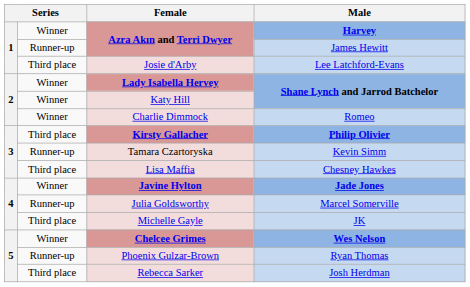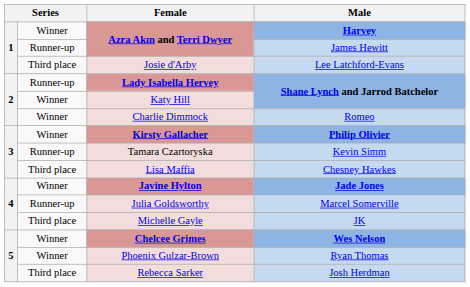 <table class="wikitable" style="text-align: center; width:50%; font-size:90%;">
 <tr>
 <th colspan="2">Series</th>
 <th>Female</th>
 <th>Male</th>
 </tr>
 <tr>
 <th rowspan="3">1</th>
 <td>Winner</td>
 <td rowspan="2" style="background:#d99795;"> <strong><a href='#'>Azra Akın</a> and <a href='#'>Terri Dwyer</a></strong></td>
 <td bgcolor=8DB4E3> <strong><a href='#'>Harvey</a></strong></td>
 </tr>
 <tr>
 <td style=white-space:nowrap>Runner-up</td>
 <td bgcolor=C5D9F1> <a href='#'>James Hewitt</a></td>
 </tr>
 <tr>
 <td style=white-space:nowrap>Third place</td>
 <td bgcolor=F2DDDC> <a href='#'>Josie d'Arby</a></td>
 <td bgcolor=C5D9F1> <a href='#'>Lee Latchford-Evans</a></td>
 </tr>
 <tr>
 <th rowspan="3">2</th>
-<td>Winner</td>
+<td>Runner-up</td>
 <td bgcolor=D99795> <strong><a href='#'>Lady Isabella Hervey</a></strong></td>
 <td rowspan="2" style="background:#8db4e3;"> <strong><a href='#'>Shane Lynch</a> and Jarrod Batchelor</strong></td>
 </tr>
 <tr>
 <td>Winner</td>
 <td bgcolor=F2DDDC> <a href='#'>Katy Hill</a></td>
 </tr>
 <tr>
 <td>Winner</td>
 <td bgcolor=F2DDDC> <a href='#'>Charlie Dimmock</a></td>
 <td bgcolor=C5D9F1> <a href='#'>Romeo</a></td>
 </tr>
 <tr>
 <th rowspan="3">3</th>
-<td>Third place</td>
+<td>Winner</td>
 <td bgcolor=D99795> <strong><a href='#'>Kirsty Gallacher</a></strong></td>
 <td bgcolor=8DB4E3> <strong><a href='#'>Philip Olivier</a></strong></td>
 </tr>
 <tr>
 <td>Runner-up</td>
 <td bgcolor=F2DDDC> Tamara Czartoryska</td>
 <td bgcolor=C5D9F1> <a href='#'>Kevin Simm</a></td>
 </tr>
 <tr>
 <td>Third place</td>
 <td bgcolor=F2DDDC> <a href='#'>Lisa Maffia</a></td>
 <td bgcolor=C5D9F1> <a href='#'>Chesney Hawkes</a></td>
 </tr>
 <tr>
 <th rowspan="3">4</th>
 <td>Winner</td>
 <td bgcolor=D99795> <strong><a href='#'>Javine Hylton</a></strong></td>
 <td bgcolor=8DB4E3> <strong><a href='#'>Jade Jones</a></strong></td>
 </tr>
 <tr>
 <td>Runner-up</td>
 <td bgcolor=F2DDDC> <a href='#'>Julia Goldsworthy</a></td>
 <td bgcolor=C5D9F1> <a href='#'>Marcel Somerville</a></td>
 </tr>
 <tr>
 <td>Third place</td>
 <td bgcolor=F2DDDC> <a href='#'>Michelle Gayle</a></td>
 <td bgcolor=C5D9F1> <a href='#'>JK</a></td>
 </tr>
 <tr>
 <th rowspan="3">5</th>
 <td>Winner</td>
 <td bgcolor=D99795> <strong><a href='#'>Chelcee Grimes</a></strong></td>
 <td bgcolor=8DB4E3> <strong><a href='#'>Wes Nelson</a></strong></td>
 </tr>
 <tr>
-<td>Runner-up</td>
+<td>Winner</td>
 <td bgcolor=F2DDDC> <a href='#'>Phoenix Gulzar-Brown</a></td>
 <td bgcolor=C5D9F1> <a href='#'>Ryan Thomas</a></td>
 </tr>
 <tr>
 <td>Third place</td>
 <td bgcolor=F2DDDC> <a href='#'>Rebecca Sarker</a></td>
 <td bgcolor=C5D9F1> <a href='#'>Josh Herdman</a></td>
 </tr>
 </table>
